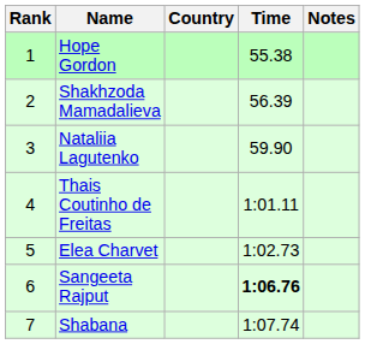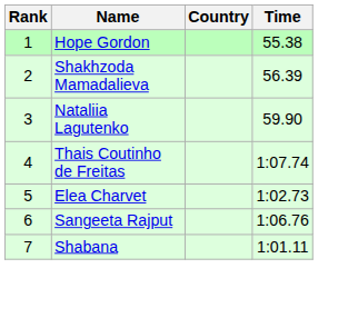 <table class="wikitable" style="text-align:center;width: 50%">
 <tr>
 <th>Rank</th>
 <th>Name</th>
 <th>Country</th>
 <th>Time</th>
-<th>Notes</th>
 </tr>
 <tr bgcolor=bbffbb>
 <td>1</td>
 <td align="left"><a href='#'>Hope Gordon</a></td>
 <td align="left"></td>
 <td>55.38</td>
-<td></td>
 </tr>
 <tr bgcolor=ddffdd>
 <td>2</td>
 <td align="left"><a href='#'>Shakhzoda Mamadalieva</a></td>
 <td align="left"></td>
 <td>56.39</td>
-<td></td>
 </tr>
 <tr bgcolor=ddffdd>
 <td>3</td>
 <td align="left"><a href='#'>Nataliia Lagutenko</a></td>
 <td align="left"></td>
 <td>59.90</td>
-<td></td>
 </tr>
 <tr bgcolor=ddffdd>
 <td>4</td>
 <td align="left"><a href='#'>Thais Coutinho de Freitas</a></td>
 <td align="left"></td>
-<td>1:01.11</td>
-<td></td>
+<td>1:07.74</td>
 </tr>
 <tr bgcolor=ddffdd>
 <td>5</td>
 <td align="left"><a href='#'>Elea Charvet</a></td>
 <td align="left"></td>
 <td>1:02.73</td>
-<td></td>
 </tr>
 <tr bgcolor=ddffdd>
 <td>6</td>
 <td align="left"><a href='#'>Sangeeta Rajput</a></td>
 <td align="left"></td>
-<td><strong>1:06.76</strong></td>
-<td></td>
+<td>1:06.76</td>
 </tr>
 <tr bgcolor=ddffdd>
 <td>7</td>
 <td align="left"><a href='#'>Shabana</a></td>
 <td align="left"></td>
-<td>1:07.74</td>
-<td></td>
+<td>1:01.11</td>
 </tr>
 </table>
